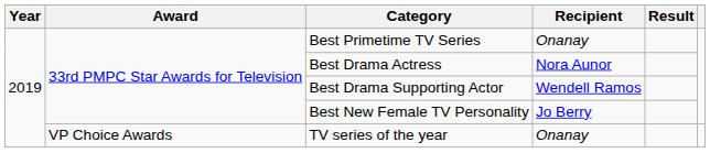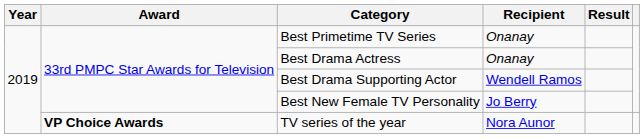 <table class="wikitable">
 <tr>
 <th>Year</th>
 <th>Award</th>
 <th>Category</th>
 <th>Recipient</th>
 <th>Result</th>
 <th></th>
 </tr>
 <tr>
 <td rowspan=5>2019</td>
 <td rowspan=4><a href='#'>33rd PMPC Star Awards for Television</a></td>
 <td>Best Primetime TV Series</td>
 <td><em>Onanay</em></td>
 <td></td>
 <td rowspan=4></td>
 </tr>
 <tr>
 <td>Best Drama Actress</td>
-<td><a href='#'>Nora Aunor</a></td>
+<td><em>Onanay</em></td>
 <td></td>
 </tr>
 <tr>
 <td>Best Drama Supporting Actor</td>
 <td><a href='#'>Wendell Ramos</a></td>
 <td></td>
 </tr>
 <tr>
 <td>Best New Female TV Personality</td>
 <td><a href='#'>Jo Berry</a></td>
 <td></td>
 </tr>
 <tr>
-<td>VP Choice Awards</td>
+<td><strong>VP Choice Awards</strong></td>
 <td>TV series of the year</td>
-<td><em>Onanay</em></td>
+<td><a href='#'>Nora Aunor</a></td>
 <td></td>
 <td></td>
 </tr>
 </table>
